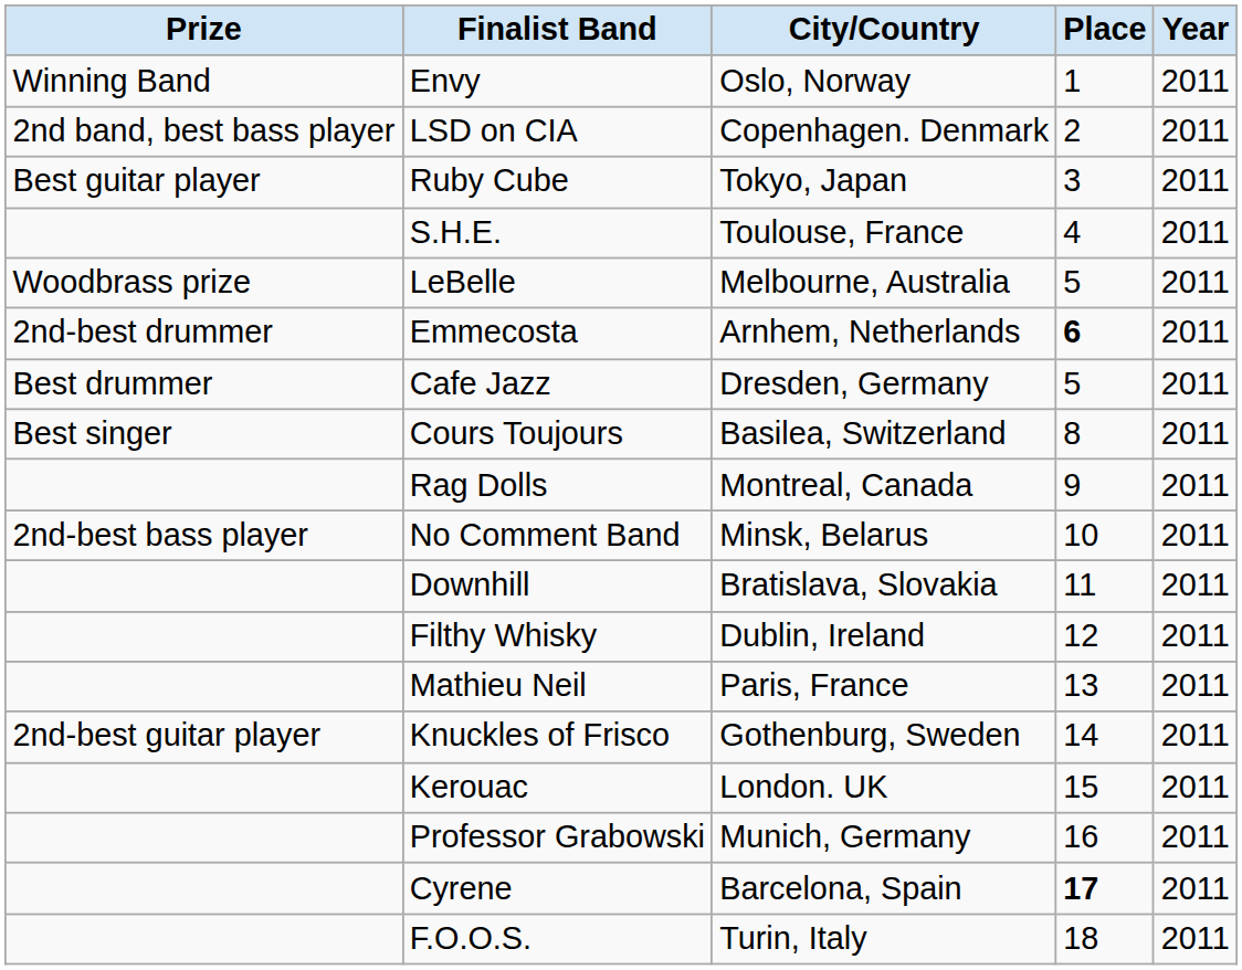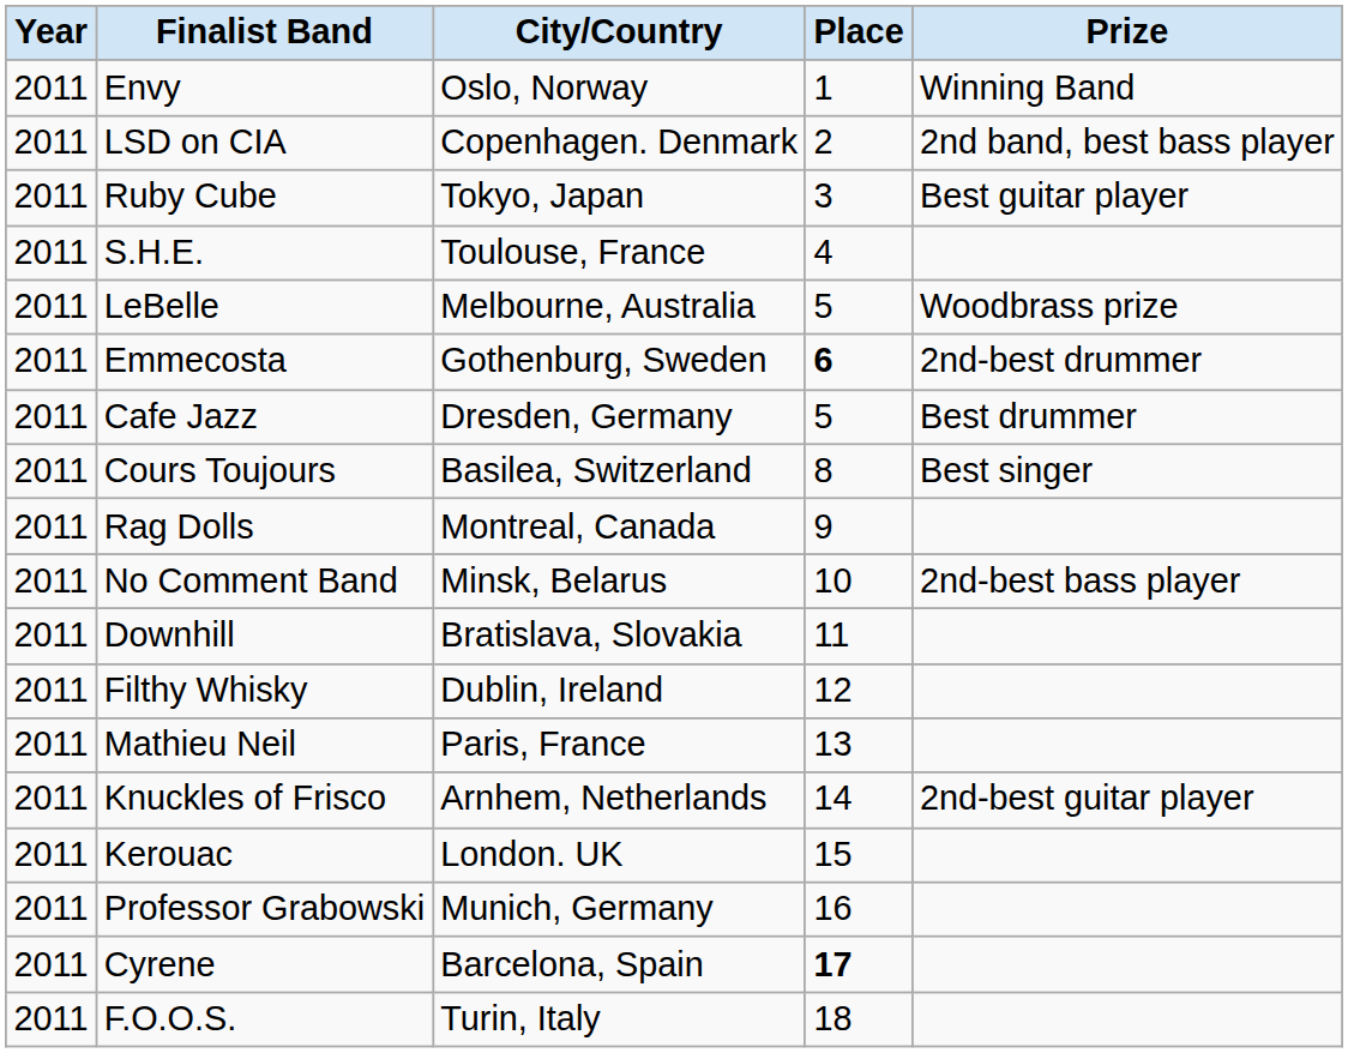 <table class="wikitable collapsible">
 <tr>
-<th style="background:#d0e5f5">Prize</th>
+<th style="background:#d0e5f5">Year</th>
 <th style="background:#d0e5f5">Finalist Band</th>
 <th style="background:#d0e5f5">City/Country</th>
 <th style="background:#d0e5f5">Place</th>
-<th style="background:#d0e5f5">Year</th>
+<th style="background:#d0e5f5">Prize</th>
 </tr>
 <tr>
-<td>Winning Band</td>
+<td>2011</td>
 <td>Envy</td>
 <td>Oslo, Norway</td>
 <td>1</td>
-<td>2011</td>
+<td>Winning Band</td>
 </tr>
 <tr>
-<td>2nd band, best bass player</td>
+<td>2011</td>
 <td>LSD on CIA</td>
 <td>Copenhagen. Denmark</td>
 <td>2</td>
-<td>2011</td>
+<td>2nd band, best bass player</td>
 </tr>
 <tr>
-<td>Best guitar player</td>
+<td>2011</td>
 <td>Ruby Cube</td>
 <td>Tokyo, Japan</td>
 <td>3</td>
-<td>2011</td>
+<td>Best guitar player</td>
 </tr>
 <tr>
-<td></td>
+<td>2011</td>
 <td>S.H.E.</td>
 <td>Toulouse, France</td>
 <td>4</td>
-<td>2011</td>
+<td></td>
 </tr>
 <tr>
-<td>Woodbrass prize</td>
+<td>2011</td>
 <td>LeBelle</td>
 <td>Melbourne, Australia</td>
 <td>5</td>
-<td>2011</td>
+<td>Woodbrass prize</td>
 </tr>
 <tr>
+<td>2011</td>
+<td>Emmecosta</td>
+<td>Gothenburg, Sweden</td>
+<td><strong>6</strong></td>
 <td>2nd-best drummer</td>
-<td>Emmecosta</td>
-<td>Arnhem,  Netherlands</td>
-<td><strong>6</strong></td>
-<td>2011</td>
 </tr>
 <tr>
-<td>Best drummer</td>
+<td>2011</td>
 <td>Cafe Jazz</td>
 <td>Dresden, Germany</td>
 <td>5</td>
-<td>2011</td>
+<td>Best drummer</td>
 </tr>
 <tr>
-<td>Best singer</td>
+<td>2011</td>
 <td>Cours Toujours</td>
 <td>Basilea, Switzerland</td>
 <td>8</td>
-<td>2011</td>
+<td>Best singer</td>
 </tr>
 <tr>
-<td></td>
+<td>2011</td>
 <td>Rag Dolls</td>
 <td>Montreal, Canada</td>
 <td>9</td>
-<td>2011</td>
+<td></td>
 </tr>
 <tr>
-<td>2nd-best bass player</td>
+<td>2011</td>
 <td>No Comment Band</td>
 <td>Minsk, Belarus</td>
 <td>10</td>
-<td>2011</td>
+<td>2nd-best bass player</td>
 </tr>
 <tr>
-<td></td>
+<td>2011</td>
 <td>Downhill</td>
 <td>Bratislava, Slovakia</td>
 <td>11</td>
-<td>2011</td>
+<td></td>
 </tr>
 <tr>
-<td></td>
+<td>2011</td>
 <td>Filthy Whisky</td>
 <td>Dublin, Ireland</td>
 <td>12</td>
-<td>2011</td>
+<td></td>
 </tr>
 <tr>
-<td></td>
+<td>2011</td>
 <td>Mathieu Neil</td>
 <td>Paris, France</td>
 <td>13</td>
-<td>2011</td>
+<td></td>
 </tr>
 <tr>
+<td>2011</td>
+<td>Knuckles of Frisco</td>
+<td>Arnhem,  Netherlands</td>
+<td>14</td>
 <td>2nd-best guitar player</td>
-<td>Knuckles of Frisco</td>
-<td>Gothenburg, Sweden</td>
-<td>14</td>
-<td>2011</td>
 </tr>
 <tr>
-<td></td>
+<td>2011</td>
 <td>Kerouac</td>
 <td>London. UK</td>
 <td>15</td>
-<td>2011</td>
+<td></td>
 </tr>
 <tr>
-<td></td>
+<td>2011</td>
 <td>Professor Grabowski</td>
 <td>Munich, Germany</td>
 <td>16</td>
-<td>2011</td>
+<td></td>
 </tr>
 <tr>
-<td></td>
+<td>2011</td>
 <td>Cyrene</td>
 <td>Barcelona, Spain</td>
 <td><strong>17</strong></td>
-<td>2011</td>
+<td></td>
 </tr>
 <tr>
-<td></td>
+<td>2011</td>
 <td>F.O.O.S.</td>
 <td>Turin, Italy</td>
 <td>18</td>
-<td>2011</td>
+<td></td>
 </tr>
 </table>
